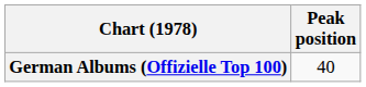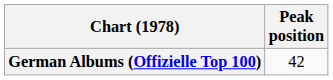 <table class="wikitable sortable plainrowheaders" style="text-align:center">
 <tr>
 <th scope="col">Chart (1978)</th>
 <th scope="col">Peak<br>position</th>
 </tr>
 <tr>
 <th scope="row">German Albums (<a href='#'>Offizielle Top 100</a>)</th>
-<td>40</td>
+<td>42</td>
 </tr>
 </table>
